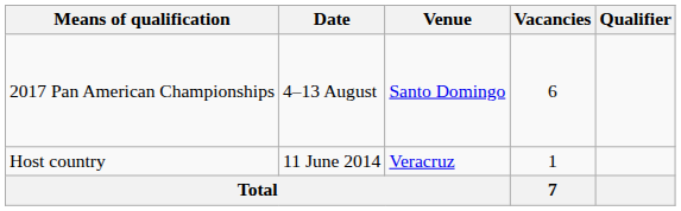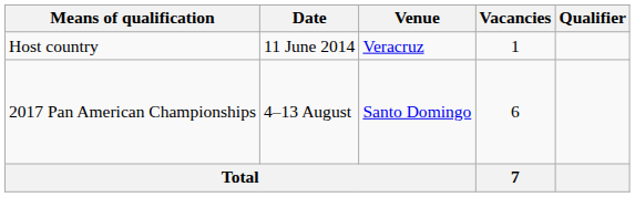 <table class="wikitable">
 <tr>
 <th>Means of qualification</th>
 <th>Date</th>
 <th>Venue</th>
 <th>Vacancies</th>
 <th>Qualifier</th>
 </tr>
 <tr>
+<td>Host country</td>
+<td>11 June 2014</td>
+<td> <a href='#'>Veracruz</a></td>
+<td align="center">1</td>
+<td></td>
+</tr>
+<tr>
 <td>2017 Pan American Championships</td>
 <td>4–13 August</td>
 <td> <a href='#'>Santo Domingo</a></td>
 <td align="center">6</td>
 <td><br><br><br><br><br></td>
 </tr>
 <tr>
-<td>Host country</td>
-<td>11 June 2014</td>
-<td> <a href='#'>Veracruz</a></td>
-<td align="center">1</td>
-<td></td>
-</tr>
-<tr>
 <th colspan="3">Total</th>
 <th align="center">7</th>
 <th></th>
 </tr>
 </table>
